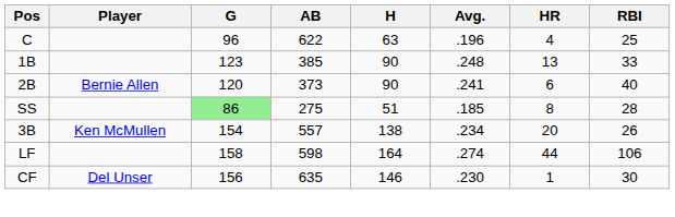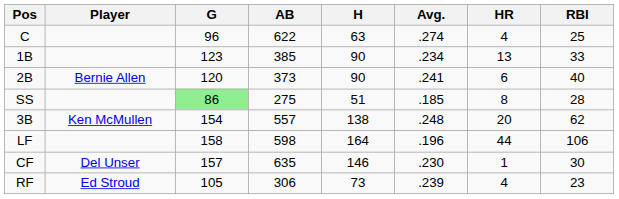 <table class="wikitable sortable">
 <tr>
 <th bgcolor="#DDDDFF" width="5%">Pos</th>
 <th bgcolor="#DDDDFF" width="16%">Player</th>
 <th bgcolor="#DDDDFF" width="9%">G</th>
 <th bgcolor="#DDDDFF" width="9%">AB</th>
 <th bgcolor="#DDDDFF" width="9%">H</th>
 <th bgcolor="#DDDDFF" width="9%">Avg.</th>
 <th bgcolor="#DDDDFF" width="9%">HR</th>
 <th bgcolor="#DDDDFF" width="9%">RBI</th>
 </tr>
 <tr align="center">
 <td>C</td>
 <td></td>
 <td>96</td>
 <td>622</td>
 <td>63</td>
-<td>.196</td>
+<td>.274</td>
 <td>4</td>
 <td>25</td>
 </tr>
 <tr align="center">
 <td>1B</td>
 <td></td>
 <td>123</td>
 <td>385</td>
 <td>90</td>
-<td>.248</td>
+<td>.234</td>
 <td>13</td>
 <td>33</td>
 </tr>
 <tr align="center">
 <td>2B</td>
 <td><a href='#'>Bernie Allen</a></td>
 <td>120</td>
 <td>373</td>
 <td>90</td>
 <td>.241</td>
 <td>6</td>
 <td>40</td>
 </tr>
 <tr align=center>
 <td>SS</td>
 <td></td>
 <td style="background: lightgreen;">86</td>
 <td>275</td>
 <td>51</td>
 <td>.185</td>
 <td>8</td>
 <td>28</td>
 </tr>
 <tr align="center">
 <td>3B</td>
 <td><a href='#'>Ken McMullen</a></td>
 <td>154</td>
 <td>557</td>
 <td>138</td>
-<td>.234</td>
+<td>.248</td>
 <td>20</td>
-<td>26</td>
+<td>62</td>
 </tr>
 <tr align=center>
 <td>LF</td>
 <td></td>
 <td>158</td>
 <td>598</td>
 <td>164</td>
-<td>.274</td>
+<td>.196</td>
 <td>44</td>
 <td>106</td>
 </tr>
 <tr align="center">
 <td>CF</td>
 <td><a href='#'>Del Unser</a></td>
-<td>156</td>
+<td>157</td>
 <td>635</td>
 <td>146</td>
 <td>.230</td>
 <td>1</td>
 <td>30</td>
 </tr>
+<tr align=center>
+<td>RF</td>
+<td><a href='#'>Ed Stroud</a></td>
+<td>105</td>
+<td>306</td>
+<td>73</td>
+<td>.239</td>
+<td>4</td>
+<td>23</td>
+</tr>
 </table>
